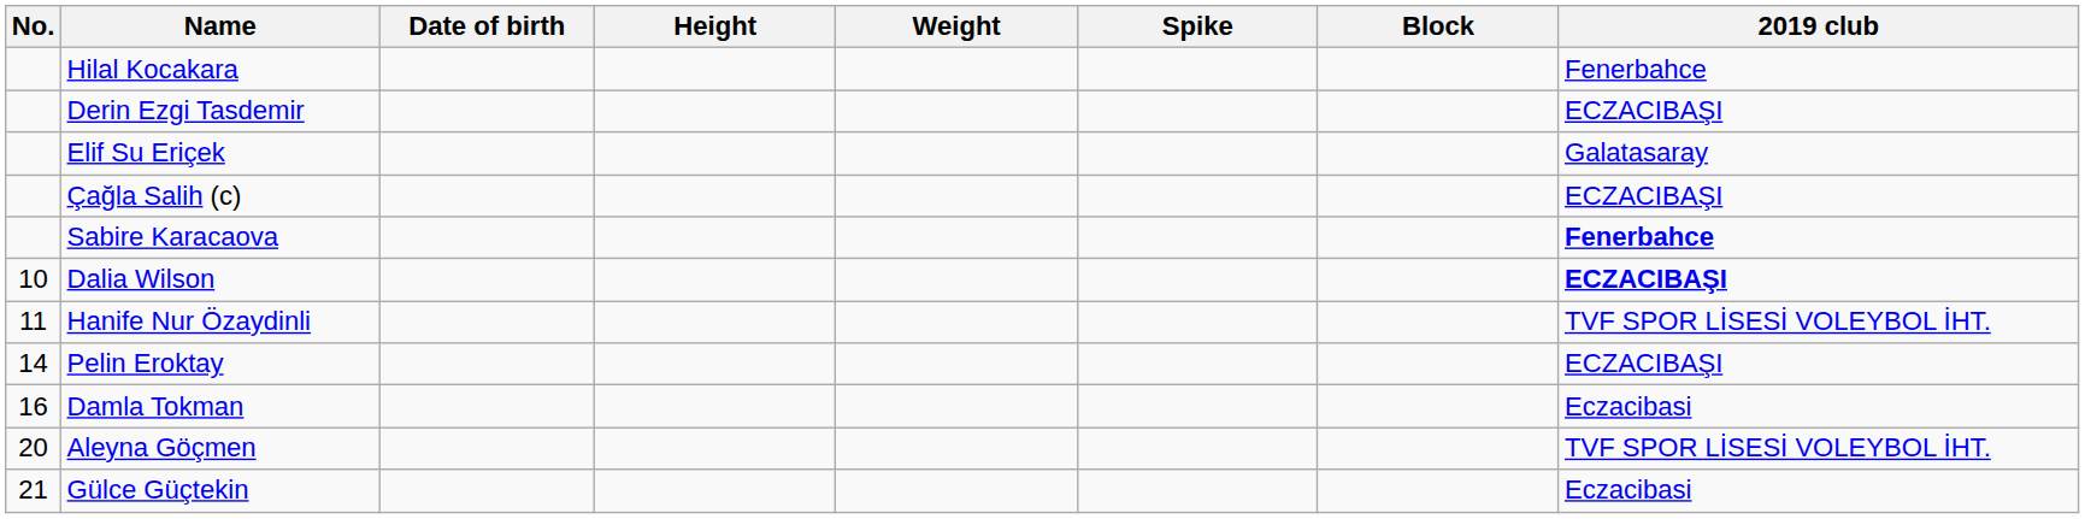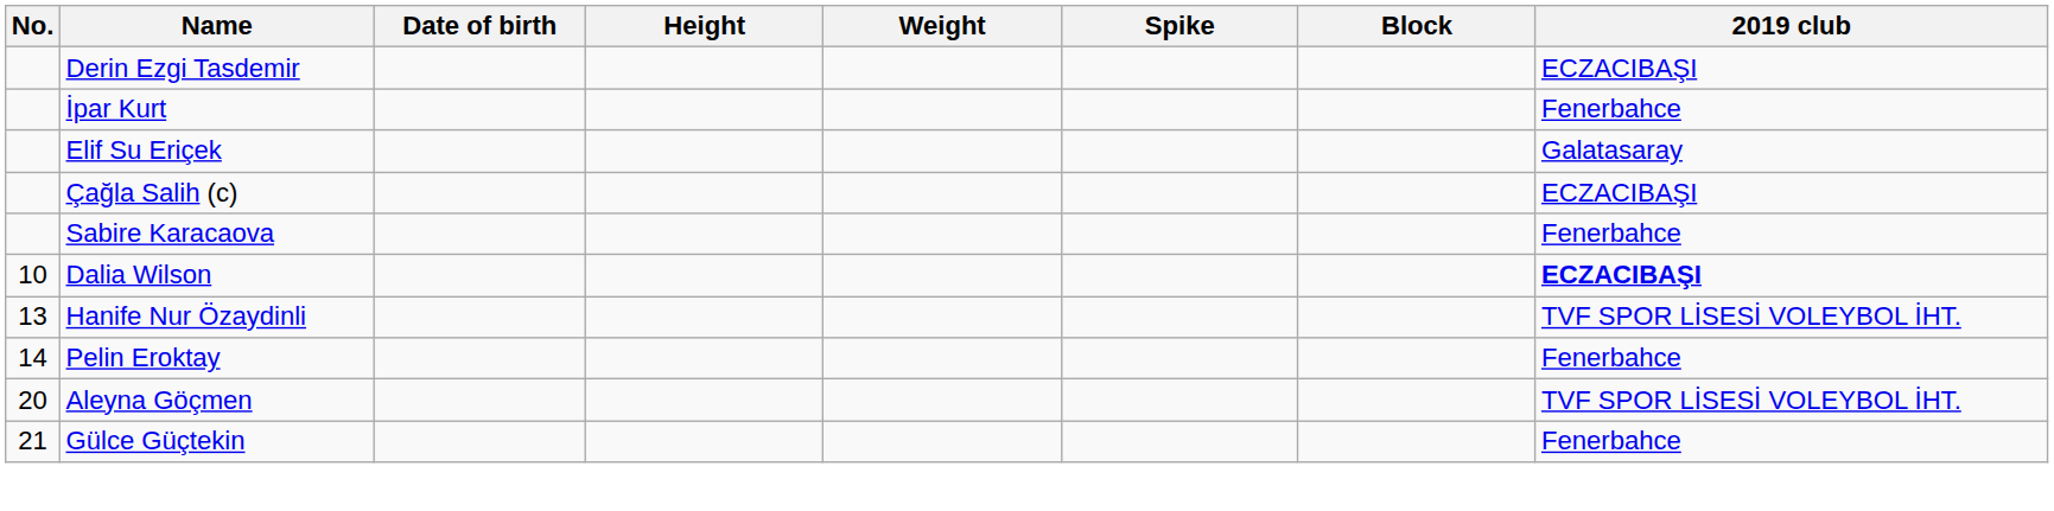 <table class="wikitable sortable" style="font-size:100%; text-align:center;">
 <tr>
 <th>No.</th>
 <th style="width:12em">Name</th>
 <th style="width:8em">Date of birth</th>
 <th style="width:9em">Height</th>
 <th style="width:9em">Weight</th>
 <th style="width:9em">Spike</th>
 <th style="width:9em">Block</th>
 <th style="width:20em">2019 club</th>
 </tr>
 <tr>
 <td></td>
-<td align=left><a href='#'>Hilal Kocakara</a></td>
-<td align=right></td>
-<td></td>
-<td></td>
-<td></td>
-<td></td>
-<td align=left> <a href='#'>Fenerbahce</a></td>
-</tr>
-<tr>
-<td></td>
 <td align=left><a href='#'>Derin Ezgi Tasdemir</a></td>
 <td align=right></td>
 <td></td>
 <td></td>
 <td></td>
 <td></td>
 <td align=left> <a href='#'>ECZACIBAŞI</a></td>
+</tr>
+<tr>
+<td></td>
+<td align=left><a href='#'>İpar Kurt</a></td>
+<td align=right></td>
+<td></td>
+<td></td>
+<td></td>
+<td></td>
+<td align=left> <a href='#'>Fenerbahce</a></td>
 </tr>
 <tr>
 <td></td>
 <td align=left><a href='#'>Elif Su Eriçek</a></td>
 <td align=right></td>
 <td></td>
 <td></td>
 <td></td>
 <td></td>
 <td align=left> <a href='#'>Galatasaray</a></td>
 </tr>
 <tr>
 <td></td>
 <td align=left><a href='#'>Çağla Salih</a> (c)</td>
 <td align=right></td>
 <td></td>
 <td></td>
 <td></td>
 <td></td>
 <td align=left> <a href='#'>ECZACIBAŞI</a></td>
 </tr>
 <tr>
 <td></td>
 <td align=left><a href='#'>Sabire Karacaova</a></td>
 <td align=right></td>
 <td></td>
 <td></td>
 <td></td>
 <td></td>
-<td align=left><strong> <a href='#'>Fenerbahce</a></strong></td>
+<td align=left> <a href='#'>Fenerbahce</a></td>
 </tr>
 <tr>
 <td>10</td>
 <td align=left><a href='#'>Dalia Wilson</a></td>
 <td align=right></td>
 <td></td>
 <td></td>
 <td></td>
 <td></td>
 <td align=left><strong> <a href='#'>ECZACIBAŞI</a></strong></td>
 </tr>
 <tr>
-<td>11</td>
+<td>13</td>
 <td align=left><a href='#'>Hanife Nur Özaydinli</a></td>
 <td align=right></td>
 <td></td>
 <td></td>
 <td></td>
 <td></td>
 <td align=left> <a href='#'>TVF SPOR LİSESİ VOLEYBOL İHT.</a></td>
 </tr>
 <tr>
 <td>14</td>
 <td align=left><a href='#'>Pelin Eroktay</a></td>
 <td align=right></td>
 <td></td>
 <td></td>
 <td></td>
 <td></td>
-<td align=left> <a href='#'>ECZACIBAŞI</a></td>
-</tr>
-<tr>
-<td>16</td>
-<td align=left><a href='#'>Damla Tokman</a></td>
-<td align=right></td>
-<td></td>
-<td></td>
-<td></td>
-<td></td>
-<td align=left> <a href='#'>Eczacibasi</a></td>
+<td align=left> <a href='#'>Fenerbahce</a></td>
 </tr>
 <tr>
 <td>20</td>
 <td align=left><a href='#'>Aleyna Göçmen</a></td>
 <td align=right></td>
 <td></td>
 <td></td>
 <td></td>
 <td></td>
 <td align=left> <a href='#'>TVF SPOR LİSESİ VOLEYBOL İHT.</a></td>
 </tr>
 <tr>
 <td>21</td>
 <td align=left><a href='#'>Gülce Güçtekin</a></td>
 <td align=right></td>
 <td></td>
 <td></td>
 <td></td>
 <td></td>
-<td align=left> <a href='#'>Eczacibasi</a></td>
+<td align=left> <a href='#'>Fenerbahce</a></td>
 </tr>
 </table>
